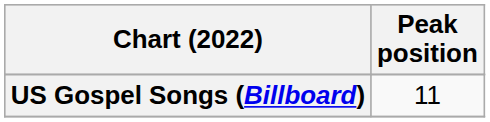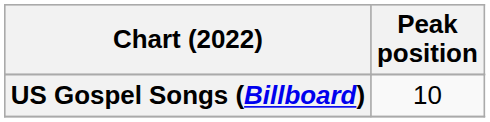 <table class="wikitable plainrowheaders" style="text-align:center">
 <tr>
 <th scope="col">Chart (2022)</th>
 <th scope="col">Peak<br>position</th>
 </tr>
 <tr>
 </tr>
 <tr>
 <th scope="row">US Gospel Songs (<a href='#'><em>Billboard</em></a>)</th>
-<td>11</td>
+<td>10</td>
 </tr>
 <tr>
 </tr>
 </table>
